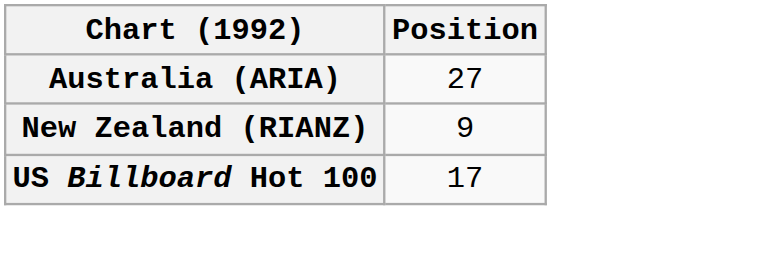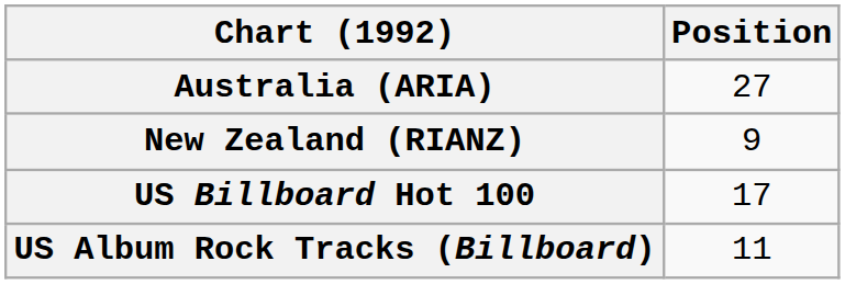 <table class="wikitable sortable plainrowheaders" style="text-align:center">
 <tr>
 <th scope="col">Chart (1992)</th>
 <th scope="col">Position</th>
 </tr>
 <tr>
 <th scope="row">Australia (ARIA)</th>
 <td>27</td>
 </tr>
 <tr>
 <th scope="row">New Zealand (RIANZ)</th>
 <td>9</td>
 </tr>
 <tr>
 <th scope="row">US <em>Billboard</em> Hot 100</th>
 <td>17</td>
 </tr>
+<tr>
+<th scope="row">US Album Rock Tracks (<em>Billboard</em>)</th>
+<td>11</td>
+</tr>
 </table>
